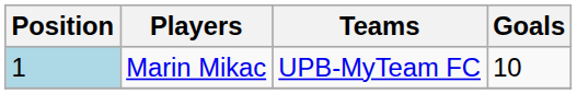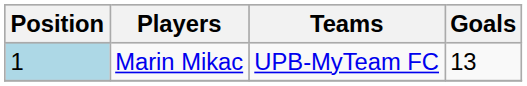 <table class="wikitable" style="font-size:90%;">
 <tr>
 <th>Position</th>
 <th>Players</th>
 <th>Teams</th>
 <th>Goals</th>
 </tr>
 <tr>
 <td style="background: lightblue;">1</td>
 <td align="left"> <a href='#'>Marin Mikac</a></td>
 <td> <a href='#'>UPB-MyTeam FC</a></td>
-<td>10</td>
+<td>13</td>
 </tr>
 <tr>
 </tr>
 </table>
